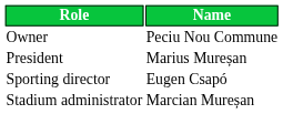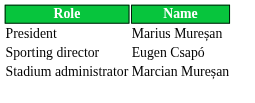 <table class="toccolours">
 <tr>
 <th style="background:#07c53d;color:#FFFFFF;border:1px solid #000000;">Role</th>
 <th style="background:#07c53d;color:#FFFFFF;border:1px solid #000000;">Name</th>
-</tr>
-<tr>
-<td>Owner</td>
-<td> Peciu Nou Commune</td>
 </tr>
 <tr>
 <td>President</td>
 <td> Marius Mureșan</td>
 </tr>
 <tr>
 <td>Sporting director</td>
 <td> Eugen Csapó</td>
 </tr>
 <tr>
 <td>Stadium administrator</td>
 <td> Marcian Mureșan</td>
 </tr>
 </table>
